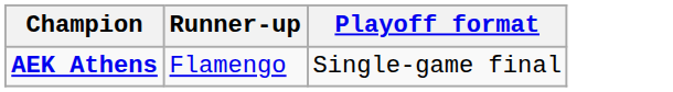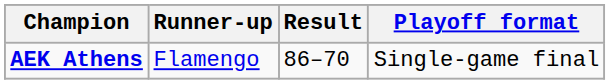 <table class="wikitable" style="font-size:90%">
 <tr>
 <th>Champion</th>
 <th>Runner-up</th>
+<th>Result</th>
 <th><a href='#'>Playoff format</a></th>
 </tr>
 <tr>
 <td><strong> <a href='#'>AEK Athens</a></strong></td>
 <td> <a href='#'>Flamengo</a></td>
+<td>86–70</td>
 <td>Single-game final</td>
 </tr>
 </table>
